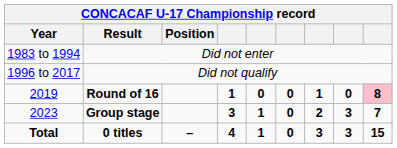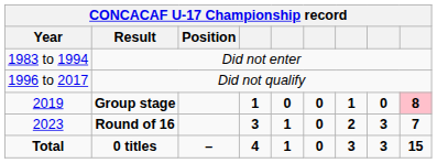 <table class="wikitable" style="text-align: center;">
 <tr>
 <th colspan=16><a href='#'>CONCACAF U-17 Championship</a> record</th>
 </tr>
 <tr>
 <th>Year</th>
 <th>Result</th>
 <th>Position</th>
 <th style="width:30px;"></th>
 <th style="width:30px;"></th>
 <th style="width:30px;"></th>
 <th style="width:30px;"></th>
 <th style="width:30px;"></th>
 <th style="width:30px;"></th>
 </tr>
 <tr>
 <td> <a href='#'>1983</a> to  <a href='#'>1994</a></td>
 <td colspan="9"><em>Did not enter</em></td>
 </tr>
 <tr>
 <td> <a href='#'>1996</a> to  <a href='#'>2017</a></td>
 <td colspan="9"><em>Did not qualify</em></td>
 </tr>
 <tr>
 <td> <a href='#'>2019</a></td>
-<td><strong>Round of 16</strong></td>
+<td><strong>Group stage</strong></td>
 <td></td>
 <td><strong>1</strong></td>
 <td><strong>0</strong></td>
 <td><strong>0</strong></td>
 <td><strong>1</strong></td>
 <td><strong>0</strong></td>
 <td style="background: pink;"><strong>8</strong></td>
 </tr>
 <tr>
 <td> <a href='#'>2023</a></td>
-<td><strong>Group stage</strong></td>
+<td><strong>Round of 16</strong></td>
 <td></td>
 <td><strong>3</strong></td>
 <td><strong>1</strong></td>
 <td><strong>0</strong></td>
 <td><strong>2</strong></td>
 <td><strong>3</strong></td>
 <td><strong>7</strong></td>
 </tr>
 <tr>
 <td><strong>Total</strong></td>
 <td><strong>0 titles</strong></td>
 <td><strong>–</strong></td>
 <td><strong>4</strong></td>
 <td><strong>1</strong></td>
 <td><strong>0</strong></td>
 <td><strong>3</strong></td>
 <td><strong>3</strong></td>
 <td><strong>15</strong></td>
 </tr>
 </table>
